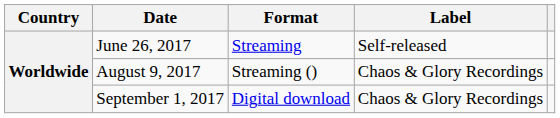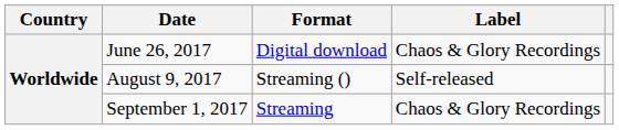 <table class="wikitable plainrowheaders">
 <tr>
 <th scope="col">Country</th>
 <th scope="col">Date</th>
 <th scope="col">Format</th>
 <th scope="col">Label</th>
 <th scope="col"></th>
 </tr>
 <tr>
 <th scope="row" rowspan="3">Worldwide</th>
 <td>June 26, 2017</td>
-<td><a href='#'>Streaming</a></td>
-<td>Self-released</td>
+<td><a href='#'>Digital download</a></td>
+<td>Chaos & Glory Recordings</td>
 <td></td>
 </tr>
 <tr>
 <td>August 9, 2017</td>
 <td>Streaming ()</td>
-<td>Chaos & Glory Recordings</td>
+<td>Self-released</td>
 <td></td>
 </tr>
 <tr>
 <td>September 1, 2017</td>
-<td><a href='#'>Digital download</a></td>
+<td><a href='#'>Streaming</a></td>
 <td>Chaos & Glory Recordings</td>
 <td></td>
 </tr>
 </table>
